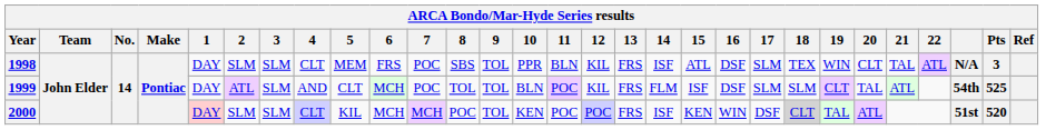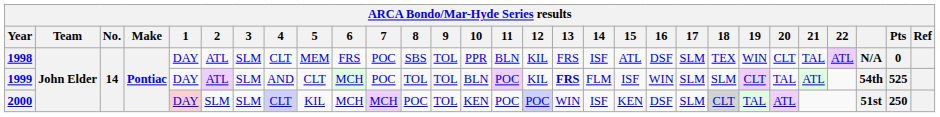 <table class="wikitable" style="text-align:center; font-size:75%">
 <tr>
 <th colspan="34"><a href='#'>ARCA Bondo/Mar-Hyde Series</a> results</th>
 </tr>
 <tr>
 <th>Year</th>
 <th>Team</th>
 <th>No.</th>
 <th>Make</th>
 <th>1</th>
 <th>2</th>
 <th>3</th>
 <th>4</th>
 <th>5</th>
 <th>6</th>
 <th>7</th>
 <th>8</th>
 <th>9</th>
 <th>10</th>
 <th>11</th>
 <th>12</th>
 <th>13</th>
 <th>14</th>
 <th>15</th>
 <th>16</th>
 <th>17</th>
 <th>18</th>
 <th>19</th>
 <th>20</th>
 <th>21</th>
 <th>22</th>
 <th></th>
 <th>Pts</th>
 <th>Ref</th>
 </tr>
 <tr>
 <th><a href='#'>1998</a></th>
 <th rowspan=3>John Elder</th>
 <th rowspan=3>14</th>
 <th rowspan=3><a href='#'>Pontiac</a></th>
 <td><a href='#'>DAY</a></td>
-<td><a href='#'>SLM</a></td>
+<td><a href='#'>ATL</a></td>
 <td><a href='#'>SLM</a></td>
 <td><a href='#'>CLT</a></td>
 <td><a href='#'>MEM</a></td>
 <td><a href='#'>FRS</a></td>
 <td><a href='#'>POC</a></td>
 <td><a href='#'>SBS</a></td>
 <td><a href='#'>TOL</a></td>
 <td><a href='#'>PPR</a></td>
 <td><a href='#'>BLN</a></td>
 <td><a href='#'>KIL</a></td>
 <td><a href='#'>FRS</a></td>
 <td><a href='#'>ISF</a></td>
 <td><a href='#'>ATL</a></td>
 <td><a href='#'>DSF</a></td>
 <td><a href='#'>SLM</a></td>
 <td><a href='#'>TEX</a></td>
 <td><a href='#'>WIN</a></td>
 <td><a href='#'>CLT</a></td>
 <td><a href='#'>TAL</a></td>
 <td style="background:#EFCFFF;"><a href='#'>ATL</a><br></td>
 <th>N/A</th>
-<th>3</th>
+<th>0</th>
 <th></th>
 </tr>
 <tr>
 <th><a href='#'>1999</a></th>
 <td><a href='#'>DAY</a></td>
 <td style="background:#EFCFFF;"><a href='#'>ATL</a><br></td>
 <td><a href='#'>SLM</a></td>
 <td><a href='#'>AND</a></td>
 <td><a href='#'>CLT</a></td>
 <td style="background:#DFFFDF;"><a href='#'>MCH</a><br></td>
 <td><a href='#'>POC</a></td>
 <td><a href='#'>TOL</a></td>
 <td><a href='#'>TOL</a></td>
 <td><a href='#'>BLN</a></td>
 <td style="background:#EFCFFF;"><a href='#'>POC</a><br></td>
 <td><a href='#'>KIL</a></td>
-<td><a href='#'>FRS</a></td>
+<td><strong><a href='#'>FRS</a></strong></td>
 <td><a href='#'>FLM</a></td>
 <td><a href='#'>ISF</a></td>
-<td><a href='#'>DSF</a></td>
+<td><a href='#'>WIN</a></td>
 <td><a href='#'>SLM</a></td>
 <td><a href='#'>SLM</a></td>
 <td style="background:#EFCFFF;"><a href='#'>CLT</a><br></td>
 <td><a href='#'>TAL</a></td>
 <td style="background:#DFFFDF;"><a href='#'>ATL</a><br></td>
 <td></td>
 <th>54th</th>
 <th>525</th>
 <th></th>
 </tr>
 <tr>
 <th><a href='#'>2000</a></th>
 <td style="background:#FFCFCF;"><a href='#'>DAY</a><br></td>
 <td><a href='#'>SLM</a></td>
 <td><a href='#'>SLM</a></td>
 <td style="background:#CFCFFF;"><a href='#'>CLT</a><br></td>
 <td><a href='#'>KIL</a></td>
 <td><a href='#'>MCH</a></td>
 <td style="background:#EFCFFF;"><a href='#'>MCH</a><br></td>
 <td><a href='#'>POC</a></td>
 <td><a href='#'>TOL</a></td>
 <td><a href='#'>KEN</a></td>
 <td><a href='#'>POC</a></td>
 <td style="background:#CFCFFF;"><a href='#'>POC</a><br></td>
-<td><a href='#'>FRS</a></td>
+<td><a href='#'>WIN</a></td>
 <td><a href='#'>ISF</a></td>
 <td><a href='#'>KEN</a></td>
-<td><a href='#'>WIN</a></td>
 <td><a href='#'>DSF</a></td>
+<td><a href='#'>SLM</a></td>
 <td style="background: lightgrey;"><a href='#'>CLT</a></td>
 <td style="background:#DFFFDF;"><a href='#'>TAL</a><br></td>
 <td style="background:#EFCFFF;"><a href='#'>ATL</a><br></td>
 <td colspan=2></td>
 <th>51st</th>
-<th>520</th>
+<th>250</th>
 <th></th>
 </tr>
 </table>
